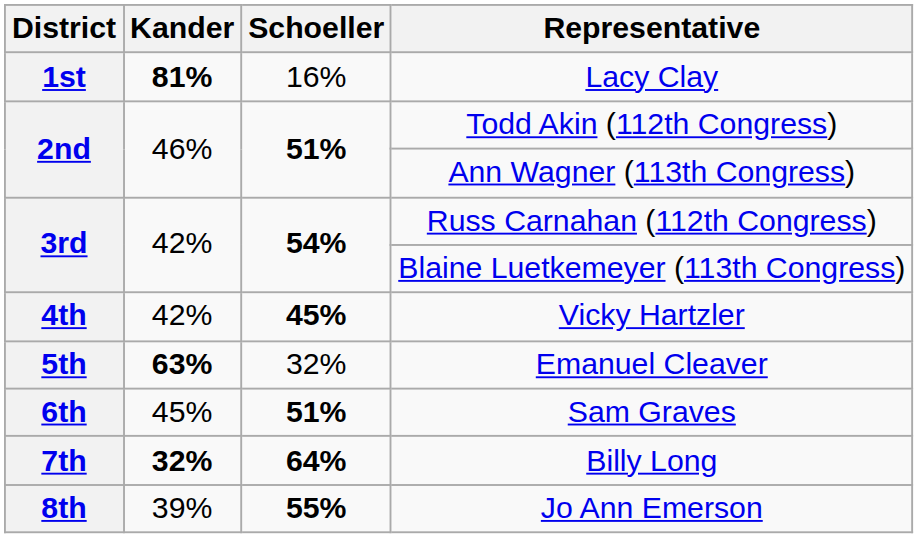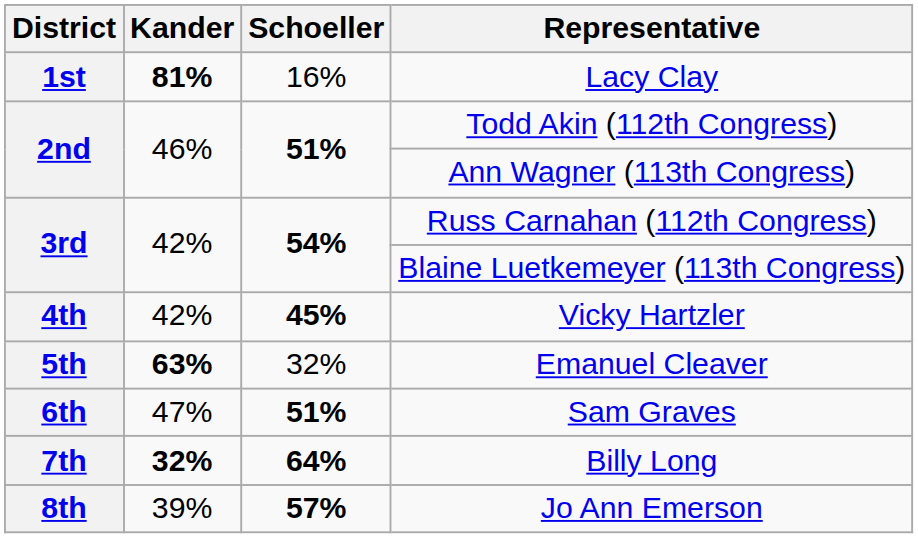 <table class=wikitable>
 <tr>
 <th>District</th>
 <th>Kander</th>
 <th>Schoeller</th>
 <th>Representative</th>
 </tr>
 <tr align=center>
 <th rowspan=1 ><a href='#'>1st</a></th>
 <td rowspan=1><strong>81%</strong></td>
 <td rowspan=1>16%</td>
 <td><a href='#'>Lacy Clay</a></td>
 </tr>
 <tr align=center>
 <th rowspan=2 ><a href='#'>2nd</a></th>
 <td rowspan=2>46%</td>
 <td rowspan=2><strong>51%</strong></td>
 <td><a href='#'>Todd Akin</a> (<a href='#'>112th Congress</a>)</td>
 </tr>
 <tr align=center>
 <td><a href='#'>Ann Wagner</a> (<a href='#'>113th Congress</a>)</td>
 </tr>
 <tr align=center>
 <th rowspan=2 ><a href='#'>3rd</a></th>
 <td rowspan=2>42%</td>
 <td rowspan=2><strong>54%</strong></td>
 <td><a href='#'>Russ Carnahan</a> (<a href='#'>112th Congress</a>)</td>
 </tr>
 <tr align=center>
 <td><a href='#'>Blaine Luetkemeyer</a> (<a href='#'>113th Congress</a>)</td>
 </tr>
 <tr align=center>
 <th rowspan=1 ><a href='#'>4th</a></th>
 <td rowspan=1>42%</td>
 <td rowspan=1><strong>45%</strong></td>
 <td><a href='#'>Vicky Hartzler</a></td>
 </tr>
 <tr align=center>
 <th rowspan=1 ><a href='#'>5th</a></th>
 <td rowspan=1><strong>63%</strong></td>
 <td rowspan=1>32%</td>
 <td><a href='#'>Emanuel Cleaver</a></td>
 </tr>
 <tr align=center>
 <th rowspan=1 ><a href='#'>6th</a></th>
-<td rowspan=1>45%</td>
+<td rowspan=1>47%</td>
 <td rowspan=1><strong>51%</strong></td>
 <td><a href='#'>Sam Graves</a></td>
 </tr>
 <tr align=center>
 <th rowspan=1 ><a href='#'>7th</a></th>
 <td rowspan=1><strong>32%</strong></td>
 <td rowspan=1><strong>64%</strong></td>
 <td><a href='#'>Billy Long</a></td>
 </tr>
 <tr align=center>
 <th rowspan=1 ><a href='#'>8th</a></th>
 <td rowspan=1>39%</td>
-<td rowspan=1><strong>55%</strong></td>
+<td rowspan=1><strong>57%</strong></td>
 <td><a href='#'>Jo Ann Emerson</a></td>
 </tr>
 </table>
